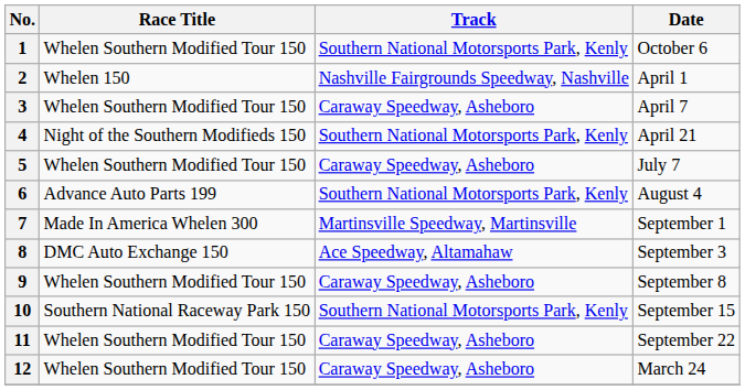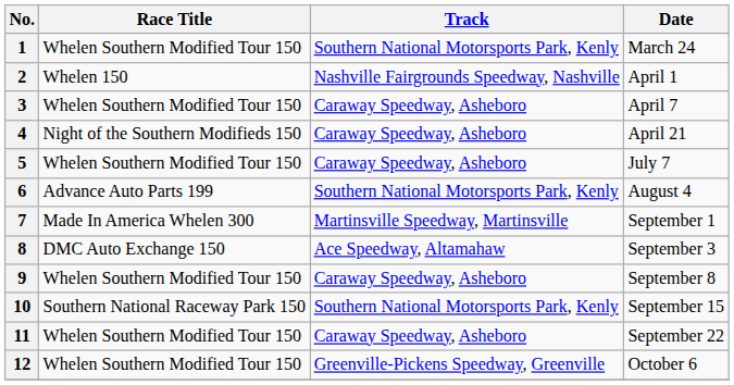 <table class="wikitable" style="font-size:85%;">
 <tr>
 <th>No.</th>
 <th>Race Title</th>
 <th><a href='#'>Track</a></th>
 <th>Date</th>
 </tr>
 <tr>
 <th>1</th>
 <td>Whelen Southern Modified Tour 150</td>
 <td><a href='#'>Southern National Motorsports Park</a>, <a href='#'>Kenly</a></td>
-<td>October 6</td>
+<td>March 24</td>
 </tr>
 <tr>
 <th>2</th>
 <td>Whelen 150</td>
 <td><a href='#'>Nashville Fairgrounds Speedway</a>, <a href='#'>Nashville</a></td>
 <td>April 1</td>
 </tr>
 <tr>
 <th>3</th>
 <td>Whelen Southern Modified Tour 150</td>
 <td><a href='#'>Caraway Speedway</a>, <a href='#'>Asheboro</a></td>
 <td>April 7</td>
 </tr>
 <tr>
 <th>4</th>
 <td>Night of the Southern Modifieds 150</td>
-<td><a href='#'>Southern National Motorsports Park</a>, <a href='#'>Kenly</a></td>
+<td><a href='#'>Caraway Speedway</a>, <a href='#'>Asheboro</a></td>
 <td>April 21</td>
 </tr>
 <tr>
 <th>5</th>
 <td>Whelen Southern Modified Tour 150</td>
 <td><a href='#'>Caraway Speedway</a>, <a href='#'>Asheboro</a></td>
 <td>July 7</td>
 </tr>
 <tr>
 <th>6</th>
 <td>Advance Auto Parts 199</td>
 <td><a href='#'>Southern National Motorsports Park</a>, <a href='#'>Kenly</a></td>
 <td>August 4</td>
 </tr>
 <tr>
 <th>7</th>
 <td>Made In America Whelen 300</td>
 <td><a href='#'>Martinsville Speedway</a>, <a href='#'>Martinsville</a></td>
 <td>September 1</td>
 </tr>
 <tr>
 <th>8</th>
 <td>DMC Auto Exchange 150</td>
 <td><a href='#'>Ace Speedway</a>, <a href='#'>Altamahaw</a></td>
 <td>September 3</td>
 </tr>
 <tr>
 <th>9</th>
 <td>Whelen Southern Modified Tour 150</td>
 <td><a href='#'>Caraway Speedway</a>, <a href='#'>Asheboro</a></td>
 <td>September 8</td>
 </tr>
 <tr>
 <th>10</th>
 <td>Southern National Raceway Park 150</td>
 <td><a href='#'>Southern National Motorsports Park</a>, <a href='#'>Kenly</a></td>
 <td>September 15</td>
 </tr>
 <tr>
 <th>11</th>
 <td>Whelen Southern Modified Tour 150</td>
 <td><a href='#'>Caraway Speedway</a>, <a href='#'>Asheboro</a></td>
 <td>September 22</td>
 </tr>
 <tr>
 <th>12</th>
 <td>Whelen Southern Modified Tour 150</td>
-<td><a href='#'>Caraway Speedway</a>, <a href='#'>Asheboro</a></td>
-<td>March 24</td>
+<td><a href='#'>Greenville-Pickens Speedway</a>, <a href='#'>Greenville</a></td>
+<td>October 6</td>
 </tr>
 <tr>
 </tr>
 </table>
